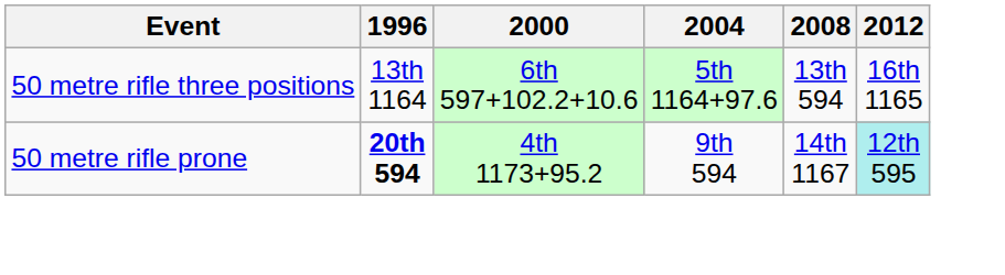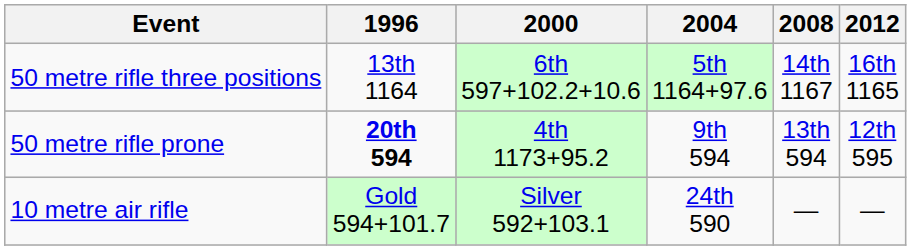 <table class="wikitable" style="text-align: center">
 <tr>
 <th>Event</th>
 <th>1996</th>
 <th>2000</th>
 <th>2004</th>
 <th>2008</th>
 <th>2012</th>
 </tr>
 <tr>
 <td align=left><a href='#'>50 metre rifle three positions</a></td>
 <td><a href='#'>13th</a><br>1164</td>
 <td style="background: #ccffcc"><a href='#'>6th</a><br>597+102.2+10.6</td>
 <td style="background: #ccffcc"><a href='#'>5th</a><br>1164+97.6</td>
-<td><a href='#'>13th</a><br>594</td>
+<td><a href='#'>14th</a><br>1167</td>
 <td><a href='#'>16th</a><br>1165</td>
 </tr>
 <tr>
 <td align=left><a href='#'>50 metre rifle prone</a></td>
 <td><strong><a href='#'>20th</a><br>594</strong></td>
 <td style="background: #ccffcc"><a href='#'>4th</a><br>1173+95.2</td>
 <td><a href='#'>9th</a><br>594</td>
-<td><a href='#'>14th</a><br>1167</td>
-<td style="background: paleturquoise;"><a href='#'>12th</a><br>595</td>
+<td><a href='#'>13th</a><br>594</td>
+<td><a href='#'>12th</a><br>595</td>
+</tr>
+<tr>
+<td align=left><a href='#'>10 metre air rifle</a></td>
+<td style="background: #ccffcc"> <a href='#'>Gold</a><br>594+101.7</td>
+<td style="background: #ccffcc"> <a href='#'>Silver</a><br>592+103.1</td>
+<td><a href='#'>24th</a><br>590</td>
+<td>—</td>
+<td>—</td>
 </tr>
 </table>
